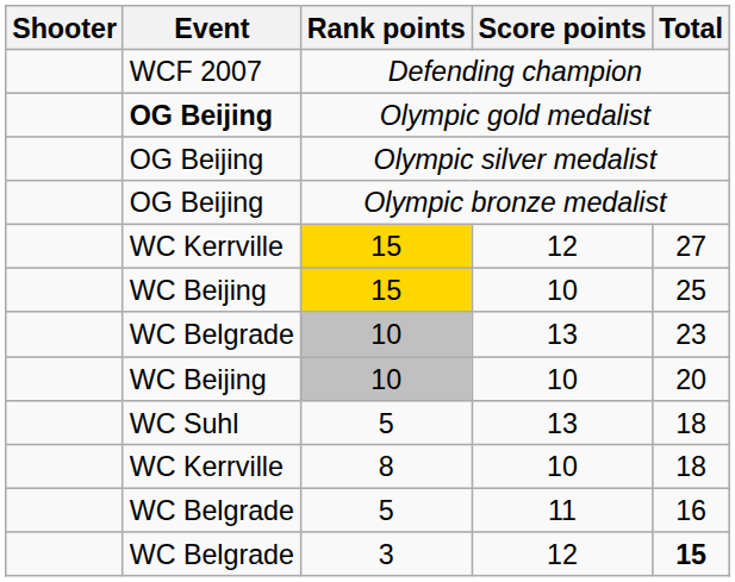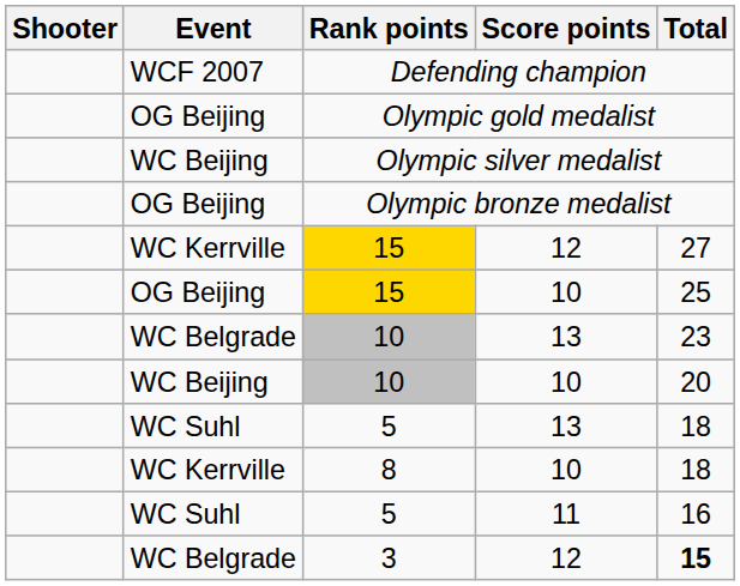 <table class="wikitable" style="font-size: 95%">
 <tr>
 <th>Shooter</th>
 <th>Event</th>
 <th>Rank points</th>
 <th>Score points</th>
 <th>Total</th>
 </tr>
 <tr>
 <td></td>
 <td>WCF 2007</td>
 <td colspan=3 style="text-align: center"><em>Defending champion</em></td>
 </tr>
 <tr>
 <td></td>
-<td><strong>OG Beijing</strong></td>
+<td>OG Beijing</td>
 <td colspan=3 style="text-align: center"><em>Olympic gold medalist</em></td>
 </tr>
 <tr>
 <td></td>
-<td>OG Beijing</td>
+<td>WC Beijing</td>
 <td colspan=3 style="text-align: center"><em>Olympic silver medalist</em></td>
 </tr>
 <tr>
 <td></td>
 <td>OG Beijing</td>
 <td colspan=3 style="text-align: center"><em>Olympic bronze medalist</em></td>
 </tr>
 <tr>
 <td></td>
 <td>WC Kerrville</td>
 <td style="text-align: center; background: gold">15</td>
 <td style="text-align: center">12</td>
 <td style="text-align: center">27</td>
 </tr>
 <tr>
 <td></td>
-<td>WC Beijing</td>
+<td>OG Beijing</td>
 <td style="text-align: center; background: gold">15</td>
 <td style="text-align: center">10</td>
 <td style="text-align: center">25</td>
 </tr>
 <tr>
 <td></td>
 <td>WC Belgrade</td>
 <td style="text-align: center; background: silver">10</td>
 <td style="text-align: center">13</td>
 <td style="text-align: center">23</td>
 </tr>
 <tr>
 <td></td>
 <td>WC Beijing</td>
 <td style="text-align: center; background: silver">10</td>
 <td style="text-align: center">10</td>
 <td style="text-align: center">20</td>
 </tr>
 <tr>
 <td></td>
 <td>WC Suhl</td>
 <td style="text-align: center">5</td>
 <td style="text-align: center">13</td>
 <td style="text-align: center">18</td>
 </tr>
 <tr>
 <td></td>
 <td>WC Kerrville</td>
 <td style="text-align: center; background: bronze">8</td>
 <td style="text-align: center">10</td>
 <td style="text-align: center">18</td>
 </tr>
 <tr>
 <td></td>
-<td>WC Belgrade</td>
+<td>WC Suhl</td>
 <td style="text-align: center">5</td>
 <td style="text-align: center">11</td>
 <td style="text-align: center">16</td>
 </tr>
 <tr>
 <td></td>
 <td>WC Belgrade</td>
 <td style="text-align: center">3</td>
 <td style="text-align: center">12</td>
 <td style="text-align: center"><strong>15</strong></td>
 </tr>
 </table>
